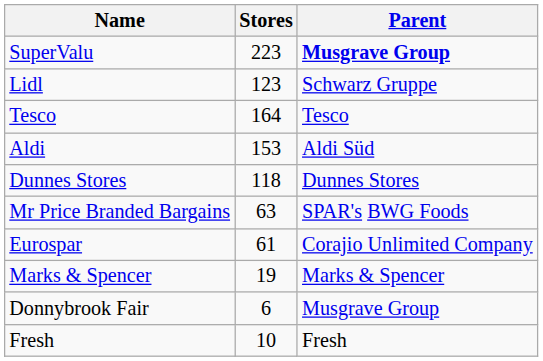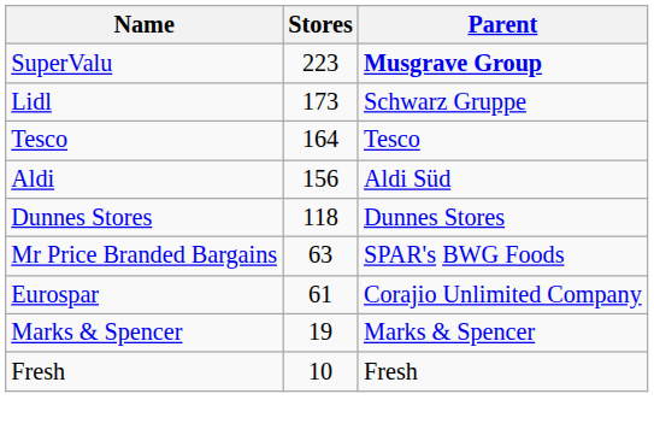 <table class="wikitable sortable">
 <tr>
 <th>Name</th>
 <th>Stores</th>
 <th><a href='#'>Parent</a></th>
 </tr>
 <tr>
 <td><a href='#'>SuperValu</a></td>
 <td align="center">223</td>
 <td><strong><a href='#'>Musgrave Group</a></strong></td>
 </tr>
 <tr>
 <td><a href='#'>Lidl</a></td>
-<td align="center">123</td>
+<td align="center">173</td>
 <td><a href='#'>Schwarz Gruppe</a></td>
 </tr>
 <tr>
 <td><a href='#'>Tesco</a></td>
 <td align="center">164</td>
 <td><a href='#'>Tesco</a></td>
 </tr>
 <tr>
 <td><a href='#'>Aldi</a></td>
-<td align="center">153</td>
+<td align="center">156</td>
 <td><a href='#'>Aldi Süd</a></td>
 </tr>
 <tr>
 <td><a href='#'>Dunnes Stores</a></td>
 <td align="center">118</td>
 <td><a href='#'>Dunnes Stores</a></td>
 </tr>
 <tr>
 <td><a href='#'>Mr Price Branded Bargains</a></td>
 <td align="center">63</td>
 <td><a href='#'>SPAR's</a> <a href='#'>BWG Foods</a></td>
 </tr>
 <tr>
 <td><a href='#'>Eurospar</a></td>
 <td align="center">61</td>
 <td><a href='#'>Corajio Unlimited Company</a></td>
 </tr>
 <tr>
 <td><a href='#'>Marks & Spencer</a></td>
 <td align="center">19</td>
 <td><a href='#'>Marks & Spencer</a></td>
 </tr>
 <tr>
-<td>Donnybrook Fair</td>
-<td align="center">6</td>
-<td><a href='#'>Musgrave Group</a></td>
-</tr>
-<tr>
 <td>Fresh</td>
 <td align="center">10</td>
 <td>Fresh</td>
 </tr>
 </table>
